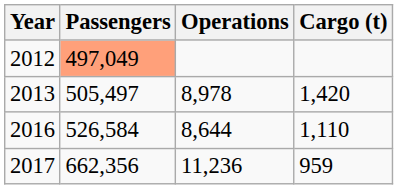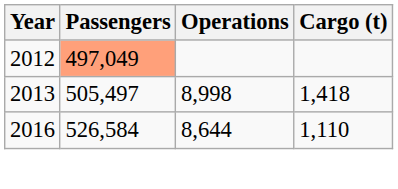 <table class="wikitable">
 <tr>
 <th>Year</th>
 <th>Passengers</th>
 <th>Operations</th>
 <th>Cargo (t)</th>
 </tr>
 <tr>
 <td>2012</td>
 <td style="background: lightsalmon;">497,049</td>
 <td></td>
 <td></td>
 </tr>
 <tr>
 <td>2013</td>
 <td>505,497</td>
-<td>8,978</td>
-<td>1,420</td>
+<td>8,998</td>
+<td>1,418</td>
 </tr>
 <tr>
 <td>2016</td>
 <td>526,584</td>
 <td>8,644</td>
 <td>1,110</td>
 </tr>
-<tr>
-<td>2017</td>
-<td>662,356</td>
-<td>11,236</td>
-<td>959</td>
-</tr>
 </table>
